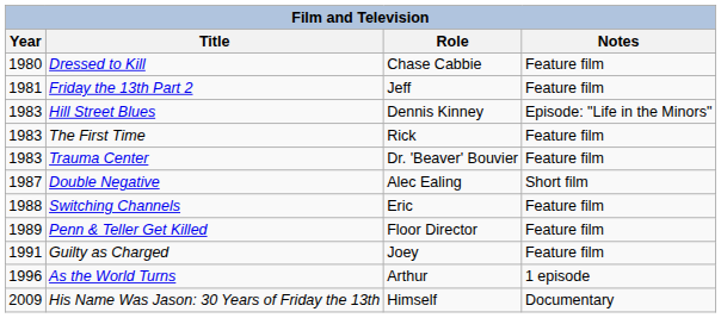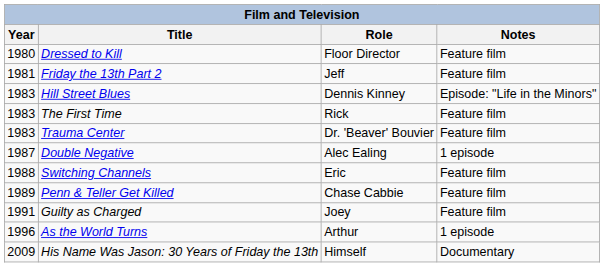 <table class="wikitable" style="font-size: 90%;">
 <tr>
 <th colspan="4" style="background: LightSteelBlue;">Film and Television</th>
 </tr>
 <tr>
 <th>Year</th>
 <th>Title</th>
 <th>Role</th>
 <th>Notes</th>
 </tr>
 <tr>
 <td>1980</td>
 <td><em><a href='#'>Dressed to Kill</a></em></td>
-<td>Chase Cabbie</td>
+<td>Floor Director</td>
 <td>Feature film</td>
 </tr>
 <tr>
 <td>1981</td>
 <td><em><a href='#'>Friday the 13th Part 2</a></em></td>
 <td>Jeff</td>
 <td>Feature film</td>
 </tr>
 <tr>
 <td>1983</td>
 <td><em><a href='#'>Hill Street Blues</a></em></td>
 <td>Dennis Kinney</td>
 <td>Episode: "Life in the Minors"</td>
 </tr>
 <tr>
 <td>1983</td>
 <td><em>The First Time</em></td>
 <td>Rick</td>
 <td>Feature film</td>
 </tr>
 <tr>
 <td>1983</td>
 <td><em><a href='#'>Trauma Center</a></em></td>
 <td>Dr. 'Beaver' Bouvier</td>
 <td>Feature film</td>
 </tr>
 <tr>
 <td>1987</td>
 <td><em><a href='#'>Double Negative</a></em></td>
 <td>Alec Ealing</td>
-<td>Short film</td>
+<td>1 episode</td>
 </tr>
 <tr>
 <td>1988</td>
 <td><em><a href='#'>Switching Channels</a></em></td>
 <td>Eric</td>
 <td>Feature film</td>
 </tr>
 <tr>
 <td>1989</td>
 <td><em><a href='#'>Penn & Teller Get Killed</a></em></td>
-<td>Floor Director</td>
+<td>Chase Cabbie</td>
 <td>Feature film</td>
 </tr>
 <tr>
 <td>1991</td>
 <td><em>Guilty as Charged</em></td>
 <td>Joey</td>
 <td>Feature film</td>
 </tr>
 <tr>
 <td>1996</td>
 <td><em><a href='#'>As the World Turns</a></em></td>
 <td>Arthur</td>
 <td>1 episode</td>
 </tr>
 <tr>
 <td>2009</td>
 <td><em>His Name Was Jason: 30 Years of Friday the 13th</em></td>
 <td>Himself</td>
 <td>Documentary</td>
 </tr>
 </table>
